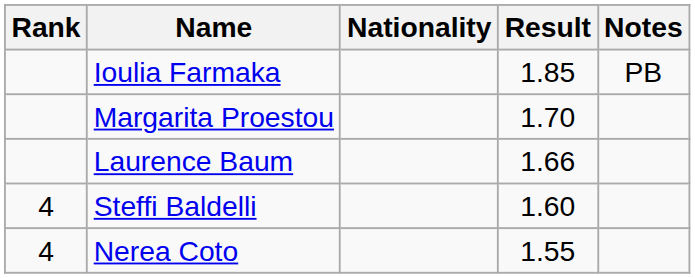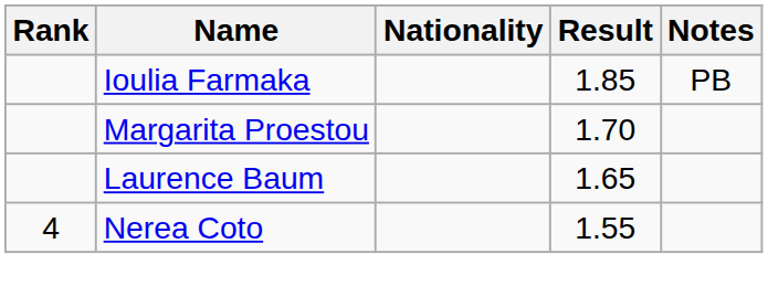 <table class="wikitable sortable" style="text-align:center; font-size:95%">
 <tr>
 <th>Rank</th>
 <th>Name</th>
 <th>Nationality</th>
 <th>Result</th>
 <th>Notes</th>
 </tr>
 <tr>
 <td></td>
 <td align=left><a href='#'>Ioulia Farmaka</a></td>
 <td align=left></td>
 <td>1.85</td>
 <td>PB</td>
 </tr>
 <tr>
 <td></td>
 <td align=left><a href='#'>Margarita Proestou</a></td>
 <td align=left></td>
 <td>1.70</td>
 <td></td>
 </tr>
 <tr>
 <td></td>
 <td align=left><a href='#'>Laurence Baum</a></td>
 <td align=left></td>
-<td>1.66</td>
-<td></td>
-</tr>
-<tr>
-<td>4</td>
-<td align=left><a href='#'>Steffi Baldelli</a></td>
-<td align=left></td>
-<td>1.60</td>
+<td>1.65</td>
 <td></td>
 </tr>
 <tr>
 <td>4</td>
 <td align=left><a href='#'>Nerea Coto</a></td>
 <td align=left></td>
 <td>1.55</td>
 <td></td>
 </tr>
 </table>
